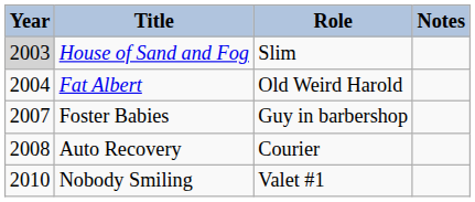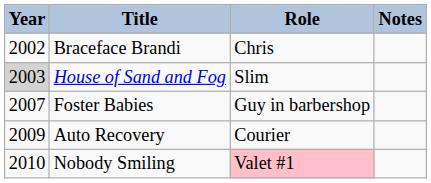 <table class="wikitable">
 <tr style="text-align:center;">
 <th style="background:#B0C4DE;">Year</th>
 <th style="background:#B0C4DE;">Title</th>
 <th style="background:#B0C4DE;">Role</th>
 <th style="background:#B0C4DE;">Notes</th>
 </tr>
 <tr>
+<td>2002</td>
+<td>Braceface Brandi</td>
+<td>Chris</td>
+<td></td>
+</tr>
+<tr>
 <td style="background: lightgrey;">2003</td>
 <td><em><a href='#'>House of Sand and Fog</a></em></td>
 <td>Slim</td>
-<td></td>
-</tr>
-<tr>
-<td>2004</td>
-<td><em><a href='#'>Fat Albert</a></em></td>
-<td>Old Weird Harold</td>
 <td></td>
 </tr>
 <tr>
 <td>2007</td>
 <td>Foster Babies</td>
 <td>Guy in barbershop</td>
 <td></td>
 </tr>
 <tr>
-<td>2008</td>
+<td>2009</td>
 <td>Auto Recovery</td>
 <td>Courier</td>
 <td></td>
 </tr>
 <tr>
 <td>2010</td>
 <td>Nobody Smiling</td>
-<td>Valet #1</td>
+<td style="background: pink;">Valet #1</td>
 <td></td>
 </tr>
 </table>
